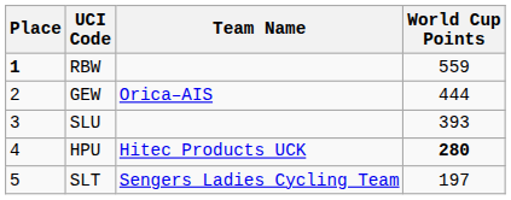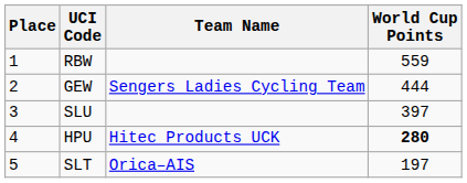 <table class="wikitable">
 <tr>
 <th>Place</th>
 <th>UCI<br>Code</th>
 <th>Team Name</th>
 <th>World Cup<br>Points</th>
 </tr>
 <tr>
-<td><strong>1</strong></td>
+<td>1</td>
 <td>RBW</td>
 <td></td>
 <td align=center>559</td>
 </tr>
 <tr>
 <td>2</td>
 <td>GEW</td>
-<td><a href='#'>Orica–AIS</a></td>
+<td><a href='#'>Sengers Ladies Cycling Team</a></td>
 <td align=center>444</td>
 </tr>
 <tr>
 <td>3</td>
 <td>SLU</td>
 <td></td>
-<td align=center>393</td>
+<td align=center>397</td>
 </tr>
 <tr>
 <td>4</td>
 <td>HPU</td>
 <td><a href='#'>Hitec Products UCK</a></td>
 <td align=center><strong>280</strong></td>
 </tr>
 <tr>
 <td>5</td>
 <td>SLT</td>
-<td><a href='#'>Sengers Ladies Cycling Team</a></td>
+<td><a href='#'>Orica–AIS</a></td>
 <td align=center>197</td>
 </tr>
 </table>
